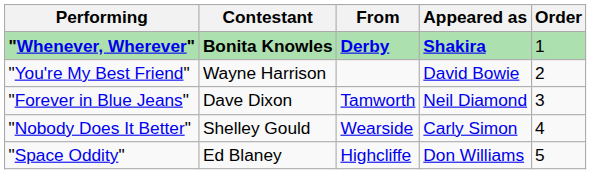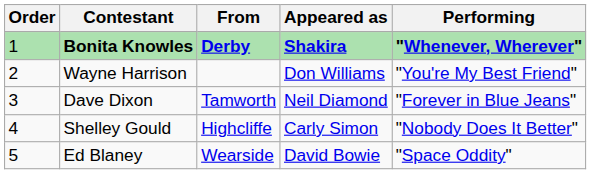 <table class="wikitable">
 <tr>
-<th>Performing</th>
+<th>Order</th>
 <th>Contestant</th>
 <th>From</th>
 <th>Appeared as</th>
-<th>Order</th>
+<th>Performing</th>
 </tr>
 <tr style="background:#ACE1AF;">
-<td><strong>"<a href='#'>Whenever, Wherever</a>"</strong></td>
+<td>1</td>
 <td><strong>Bonita Knowles</strong></td>
 <td><strong><a href='#'>Derby</a></strong></td>
 <td><strong><a href='#'>Shakira</a></strong></td>
-<td>1</td>
+<td><strong>"<a href='#'>Whenever, Wherever</a>"</strong></td>
 </tr>
 <tr>
-<td>"<a href='#'>You're My Best Friend</a>"</td>
+<td>2</td>
 <td>Wayne Harrison</td>
 <td></td>
-<td><a href='#'>David Bowie</a></td>
-<td>2</td>
+<td><a href='#'>Don Williams</a></td>
+<td>"<a href='#'>You're My Best Friend</a>"</td>
 </tr>
 <tr>
-<td>"<a href='#'>Forever in Blue Jeans</a>"</td>
+<td>3</td>
 <td>Dave Dixon</td>
 <td><a href='#'>Tamworth</a></td>
 <td><a href='#'>Neil Diamond</a></td>
-<td>3</td>
+<td>"<a href='#'>Forever in Blue Jeans</a>"</td>
 </tr>
 <tr>
+<td>4</td>
+<td>Shelley Gould</td>
+<td><a href='#'>Highcliffe</a></td>
+<td><a href='#'>Carly Simon</a></td>
 <td>"<a href='#'>Nobody Does It Better</a>"</td>
-<td>Shelley Gould</td>
-<td><a href='#'>Wearside</a></td>
-<td><a href='#'>Carly Simon</a></td>
-<td>4</td>
 </tr>
 <tr>
+<td>5</td>
+<td>Ed Blaney</td>
+<td><a href='#'>Wearside</a></td>
+<td><a href='#'>David Bowie</a></td>
 <td>"<a href='#'>Space Oddity</a>"</td>
-<td>Ed Blaney</td>
-<td><a href='#'>Highcliffe</a></td>
-<td><a href='#'>Don Williams</a></td>
-<td>5</td>
 </tr>
 </table>
